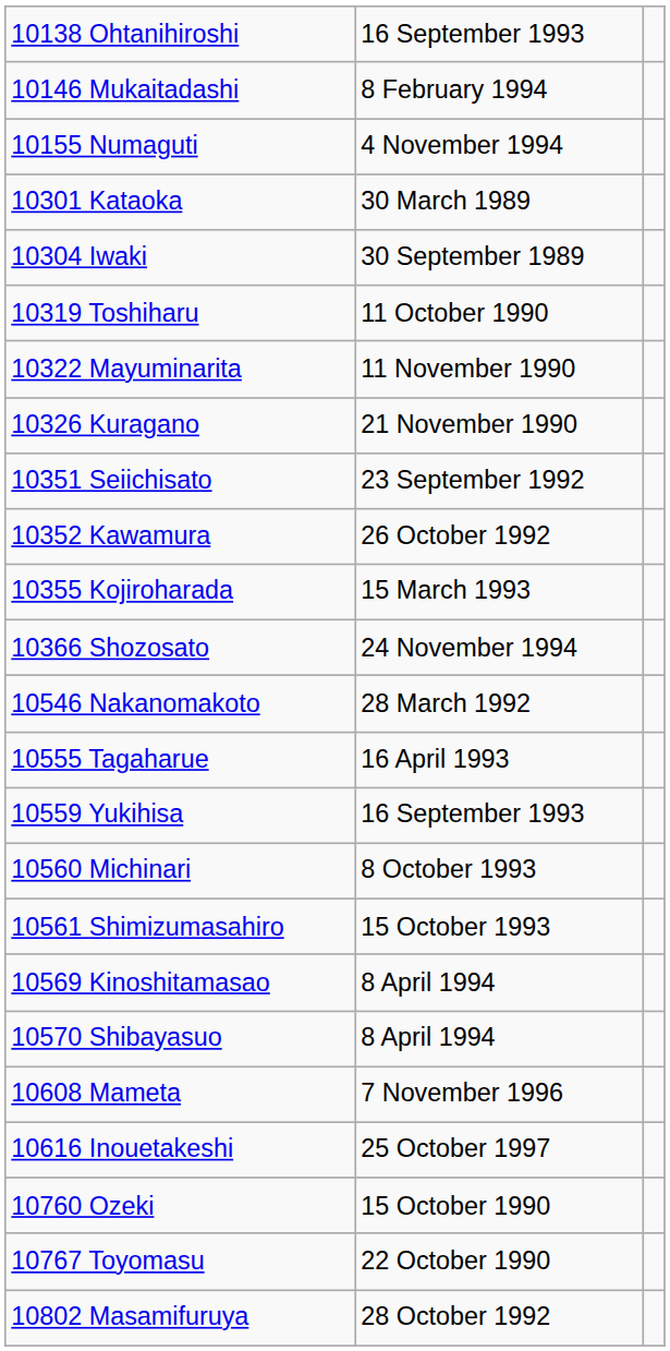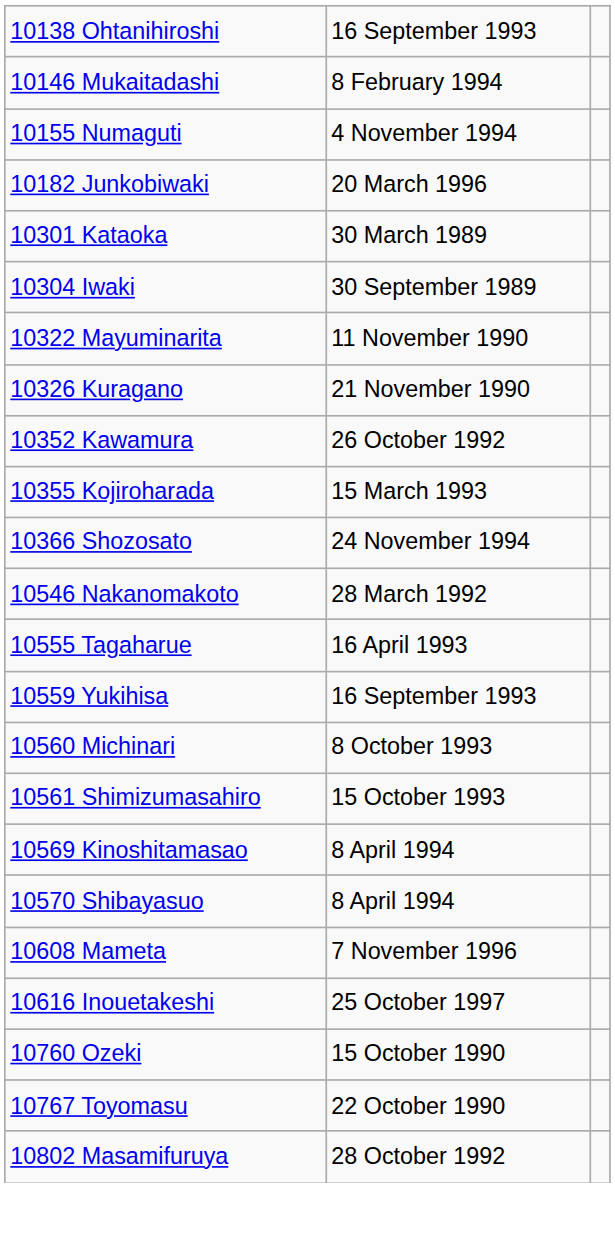 <table class="wikitable" style="font-size: 89%; float: left; width: 26em; margin-right: 1em; line-height: 1.65em">
 <tr>
 <td><a href='#'>10138 Ohtanihiroshi</a></td>
 <td>16 September 1993</td>
 <td><small></small> </td>
 </tr>
 <tr>
 <td><a href='#'>10146 Mukaitadashi</a></td>
 <td>8 February 1994</td>
 <td><small></small> </td>
 </tr>
 <tr>
 <td><a href='#'>10155 Numaguti</a></td>
 <td>4 November 1994</td>
 <td><small></small> </td>
 </tr>
 <tr>
+<td><a href='#'>10182 Junkobiwaki</a></td>
+<td>20 March 1996</td>
+<td><small></small> </td>
+</tr>
+<tr>
 <td><a href='#'>10301 Kataoka</a></td>
 <td>30 March 1989</td>
 <td><small></small> </td>
 </tr>
 <tr>
 <td><a href='#'>10304 Iwaki</a></td>
 <td>30 September 1989</td>
 <td><small></small> </td>
 </tr>
 <tr>
-<td><a href='#'>10319 Toshiharu</a></td>
-<td>11 October 1990</td>
-<td><small></small> </td>
-</tr>
-<tr>
 <td><a href='#'>10322 Mayuminarita</a></td>
 <td>11 November 1990</td>
 <td><small></small> </td>
 </tr>
 <tr>
 <td><a href='#'>10326 Kuragano</a></td>
 <td>21 November 1990</td>
-<td><small></small> </td>
-</tr>
-<tr>
-<td><a href='#'>10351 Seiichisato</a></td>
-<td>23 September 1992</td>
 <td><small></small> </td>
 </tr>
 <tr>
 <td><a href='#'>10352 Kawamura</a></td>
 <td>26 October 1992</td>
 <td><small></small> </td>
 </tr>
 <tr>
 <td><a href='#'>10355 Kojiroharada</a></td>
 <td>15 March 1993</td>
 <td><small></small> </td>
 </tr>
 <tr>
 <td><a href='#'>10366 Shozosato</a></td>
 <td>24 November 1994</td>
 <td><small></small> </td>
 </tr>
 <tr>
 <td><a href='#'>10546 Nakanomakoto</a></td>
 <td>28 March 1992</td>
 <td><small></small> </td>
 </tr>
 <tr>
 <td><a href='#'>10555 Tagaharue</a></td>
 <td>16 April 1993</td>
 <td><small></small> </td>
 </tr>
 <tr>
 <td><a href='#'>10559 Yukihisa</a></td>
 <td>16 September 1993</td>
 <td><small></small> </td>
 </tr>
 <tr>
 <td><a href='#'>10560 Michinari</a></td>
 <td>8 October 1993</td>
 <td><small></small> </td>
 </tr>
 <tr>
 <td><a href='#'>10561 Shimizumasahiro</a></td>
 <td>15 October 1993</td>
 <td><small></small> </td>
 </tr>
 <tr>
 <td><a href='#'>10569 Kinoshitamasao</a></td>
 <td>8 April 1994</td>
 <td><small></small> </td>
 </tr>
 <tr>
 <td><a href='#'>10570 Shibayasuo</a></td>
 <td>8 April 1994</td>
 <td><small></small> </td>
 </tr>
 <tr>
 <td><a href='#'>10608 Mameta</a></td>
 <td>7 November 1996</td>
 <td><small></small> </td>
 </tr>
 <tr>
 <td><a href='#'>10616 Inouetakeshi</a></td>
 <td>25 October 1997</td>
 <td><small></small> </td>
 </tr>
 <tr>
 <td><a href='#'>10760 Ozeki</a></td>
 <td>15 October 1990</td>
 <td><small></small> </td>
 </tr>
 <tr>
 <td><a href='#'>10767 Toyomasu</a></td>
 <td>22 October 1990</td>
 <td><small></small> </td>
 </tr>
 <tr>
 <td><a href='#'>10802 Masamifuruya</a></td>
 <td>28 October 1992</td>
 <td><small></small> </td>
 </tr>
 </table>
